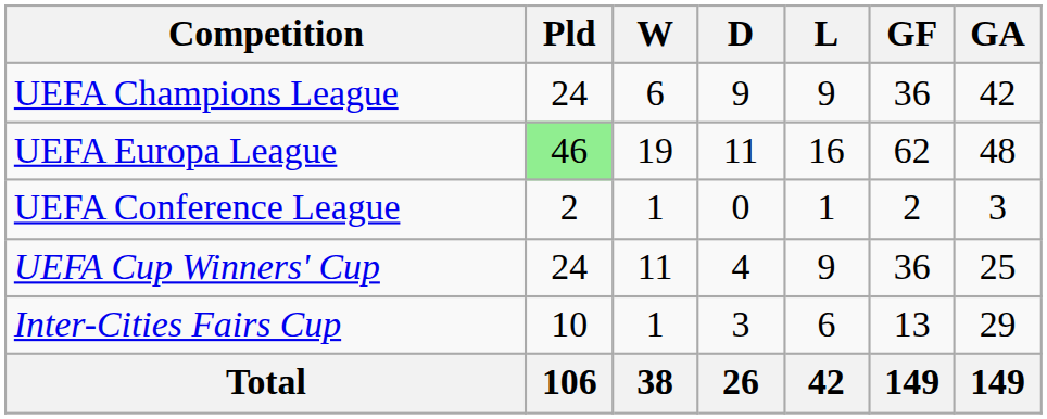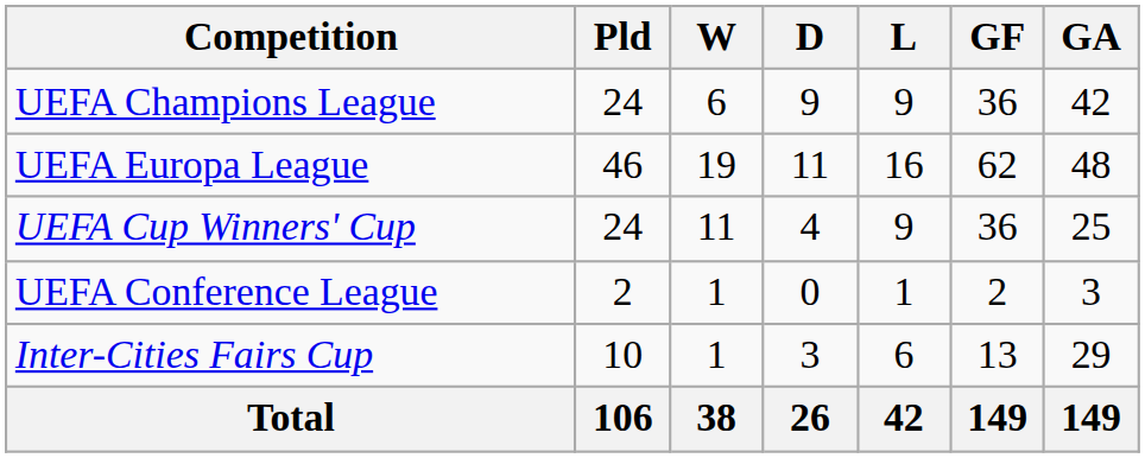 <table class="wikitable" style="text-align:center">
 <tr>
 <th width="220">Competition</th>
 <th width="30">Pld</th>
 <th width="30">W</th>
 <th width="30">D</th>
 <th width="30">L</th>
 <th width="30">GF</th>
 <th width="30">GA</th>
 </tr>
 <tr>
 <td align=left><a href='#'>UEFA Champions League</a></td>
 <td>24</td>
 <td>6</td>
 <td>9</td>
 <td>9</td>
 <td>36</td>
 <td>42</td>
 </tr>
 <tr>
 <td align=left><a href='#'>UEFA Europa League</a></td>
-<td style="background: lightgreen;">46</td>
+<td>46</td>
 <td>19</td>
 <td>11</td>
 <td>16</td>
 <td>62</td>
 <td>48</td>
+</tr>
+<tr>
+<td align=left><em><a href='#'>UEFA Cup Winners' Cup</a></em></td>
+<td>24</td>
+<td>11</td>
+<td>4</td>
+<td>9</td>
+<td>36</td>
+<td>25</td>
 </tr>
 <tr>
 <td align=left><a href='#'>UEFA Conference League</a></td>
 <td>2</td>
 <td>1</td>
 <td>0</td>
 <td>1</td>
 <td>2</td>
 <td>3</td>
-</tr>
-<tr>
-<td align=left><em><a href='#'>UEFA Cup Winners' Cup</a></em></td>
-<td>24</td>
-<td>11</td>
-<td>4</td>
-<td>9</td>
-<td>36</td>
-<td>25</td>
 </tr>
 <tr>
 <td align=left><em><a href='#'>Inter-Cities Fairs Cup</a></em></td>
 <td>10</td>
 <td>1</td>
 <td>3</td>
 <td>6</td>
 <td>13</td>
 <td>29</td>
 </tr>
 <tr>
 <th>Total</th>
 <th>106</th>
 <th>38</th>
 <th>26</th>
 <th>42</th>
 <th>149</th>
 <th>149</th>
 </tr>
 </table>
